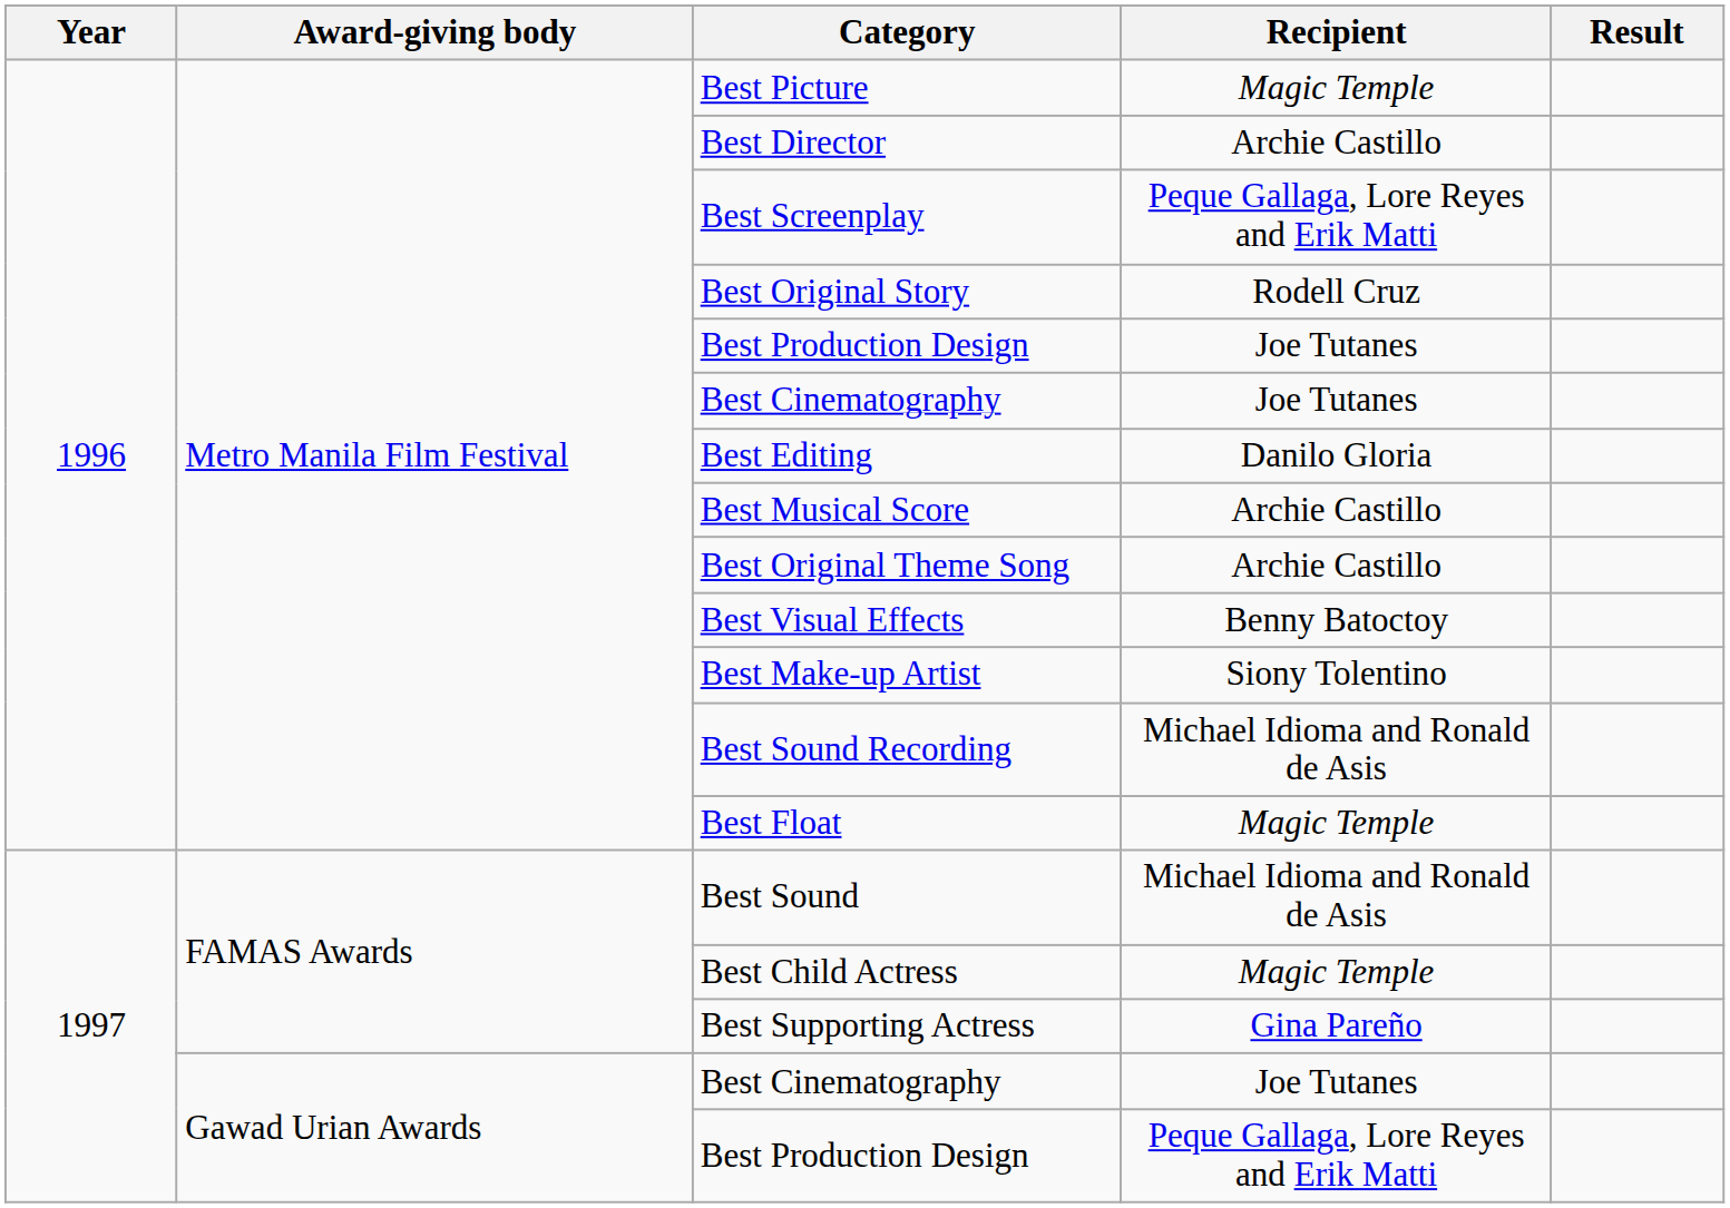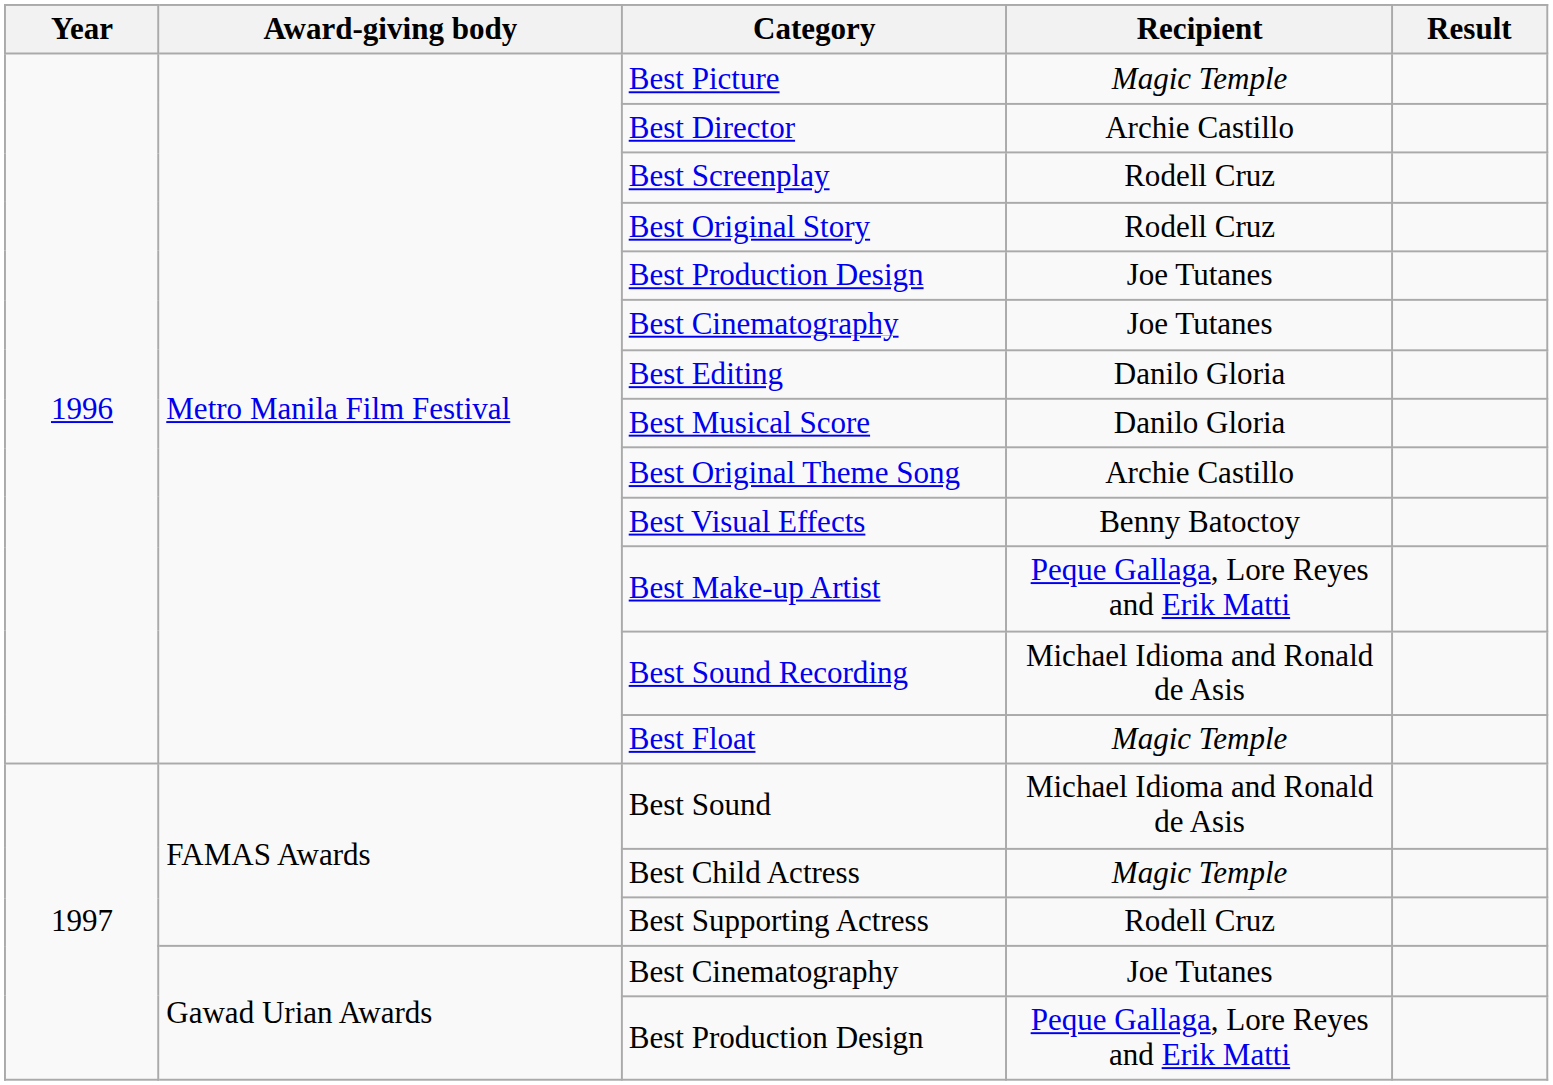 <table | width="90%" class="wikitable sortable">
 <tr>
 <th width="10%">Year</th>
 <th width="30%">Award-giving body</th>
 <th width="25%">Category</th>
 <th width="25%">Recipient</th>
 <th width="10%">Result</th>
 </tr>
 <tr>
 <td rowspan="13" align="center"><a href='#'>1996</a></td>
 <td rowspan="13" align="left"><a href='#'>Metro Manila Film Festival</a></td>
 <td align="left"><a href='#'>Best Picture</a></td>
 <td align="center"><em>Magic Temple</em></td>
 <td></td>
 </tr>
 <tr>
 <td align="left"><a href='#'>Best Director</a></td>
 <td align="center">Archie Castillo</td>
 <td></td>
 </tr>
 <tr>
 <td align="left"><a href='#'>Best Screenplay</a></td>
-<td align="center"><a href='#'>Peque Gallaga</a>, Lore Reyes and <a href='#'>Erik Matti</a></td>
+<td align="center">Rodell Cruz</td>
 <td></td>
 </tr>
 <tr>
 <td align="left"><a href='#'>Best Original Story</a></td>
 <td align="center">Rodell Cruz</td>
 <td></td>
 </tr>
 <tr>
 <td align="left"><a href='#'>Best Production Design</a></td>
 <td align="center">Joe Tutanes</td>
 <td></td>
 </tr>
 <tr>
 <td align="left"><a href='#'>Best Cinematography</a></td>
 <td align="center">Joe Tutanes</td>
 <td></td>
 </tr>
 <tr>
 <td align="left"><a href='#'>Best Editing</a></td>
 <td align="center">Danilo Gloria</td>
 <td></td>
 </tr>
 <tr>
 <td align="left"><a href='#'>Best Musical Score</a></td>
-<td align="center">Archie Castillo</td>
+<td align="center">Danilo Gloria</td>
 <td></td>
 </tr>
 <tr>
 <td align="left"><a href='#'>Best Original Theme Song</a></td>
 <td align="center">Archie Castillo</td>
 <td></td>
 </tr>
 <tr>
 <td align="left"><a href='#'>Best Visual Effects</a></td>
 <td align="center">Benny Batoctoy</td>
 <td></td>
 </tr>
 <tr>
 <td align="left"><a href='#'>Best Make-up Artist</a></td>
-<td align="center">Siony Tolentino</td>
+<td align="center"><a href='#'>Peque Gallaga</a>, Lore Reyes and <a href='#'>Erik Matti</a></td>
 <td></td>
 </tr>
 <tr>
 <td align="left"><a href='#'>Best Sound Recording</a></td>
 <td align="center">Michael Idioma and Ronald de Asis</td>
 <td></td>
 </tr>
 <tr>
 <td align="left"><a href='#'>Best Float</a></td>
 <td align="center"><em>Magic Temple</em></td>
 <td></td>
 </tr>
 <tr>
 <td rowspan="5" align="center">1997</td>
 <td rowspan="3" align="left">FAMAS Awards</td>
 <td align="left">Best Sound</td>
 <td align="center">Michael Idioma and Ronald de Asis</td>
 <td></td>
 </tr>
 <tr>
 <td align="left">Best Child Actress</td>
 <td align="center"><em>Magic Temple</em></td>
 <td></td>
 </tr>
 <tr>
 <td align="left">Best Supporting Actress</td>
-<td align="center"><a href='#'>Gina Pareño</a></td>
+<td align="center">Rodell Cruz</td>
 <td></td>
 </tr>
 <tr>
 <td rowspan="2" align="left">Gawad Urian Awards</td>
 <td align="left">Best Cinematography</td>
 <td align="center">Joe Tutanes</td>
 <td></td>
 </tr>
 <tr>
 <td align="left">Best Production Design</td>
 <td align="center"><a href='#'>Peque Gallaga</a>, Lore Reyes and <a href='#'>Erik Matti</a></td>
 <td></td>
 </tr>
 </table>
